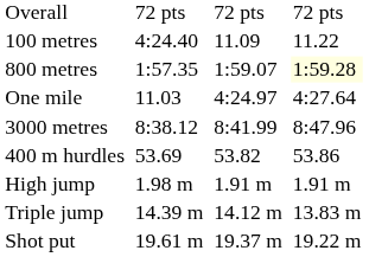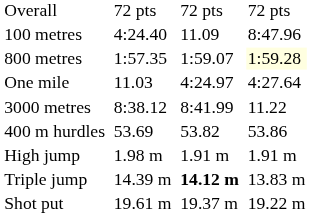 <table>
 <tr>
 <td>Overall</td>
 <td></td>
 <td>72 pts</td>
 <td></td>
 <td>72 pts</td>
 <td></td>
 <td>72 pts</td>
 </tr>
 <tr>
 <td>100 metres</td>
 <td></td>
 <td>4:24.40</td>
 <td></td>
 <td>11.09</td>
 <td></td>
-<td>11.22</td>
+<td>8:47.96</td>
 </tr>
 <tr>
 <td>800 metres</td>
 <td></td>
 <td>1:57.35</td>
 <td></td>
 <td>1:59.07</td>
 <td></td>
 <td style="background: lightyellow;">1:59.28</td>
 </tr>
 <tr>
 <td>One mile</td>
 <td></td>
 <td>11.03</td>
 <td></td>
 <td>4:24.97</td>
 <td></td>
 <td>4:27.64</td>
 </tr>
 <tr>
 <td>3000 metres</td>
 <td></td>
 <td>8:38.12</td>
 <td></td>
 <td>8:41.99</td>
 <td></td>
-<td>8:47.96</td>
+<td>11.22</td>
 </tr>
 <tr>
 <td>400 m hurdles</td>
 <td></td>
 <td>53.69</td>
 <td></td>
 <td>53.82</td>
 <td></td>
 <td>53.86</td>
 </tr>
 <tr>
 <td>High jump</td>
 <td></td>
 <td>1.98 m</td>
 <td></td>
 <td>1.91 m</td>
 <td></td>
 <td>1.91 m</td>
 </tr>
 <tr>
 <td>Triple jump</td>
 <td></td>
 <td>14.39 m</td>
 <td></td>
-<td>14.12 m</td>
+<td><strong>14.12 m</strong></td>
 <td></td>
 <td>13.83 m</td>
 </tr>
 <tr>
 <td>Shot put</td>
 <td></td>
 <td>19.61 m</td>
 <td></td>
 <td>19.37 m</td>
 <td></td>
 <td>19.22 m</td>
 </tr>
 <tr>
 </tr>
 </table>
